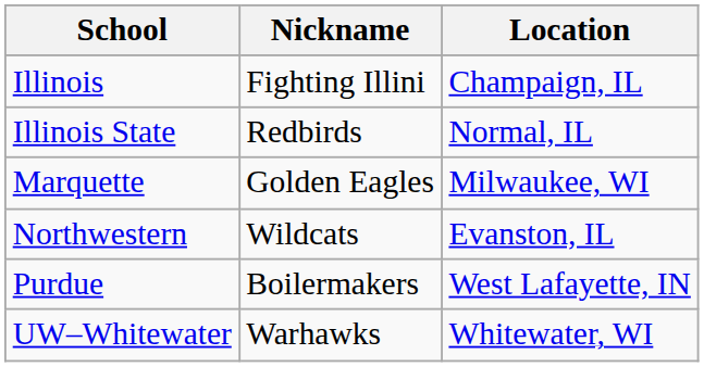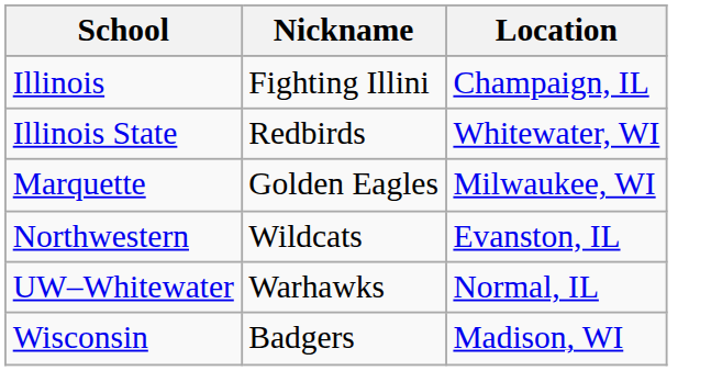 <table class="wikitable sortable">
 <tr>
 <th>School</th>
 <th>Nickname</th>
 <th>Location</th>
 </tr>
 <tr>
 <td><a href='#'>Illinois</a></td>
 <td>Fighting Illini</td>
 <td><a href='#'>Champaign, IL</a></td>
 </tr>
 <tr>
 <td><a href='#'>Illinois State</a></td>
 <td>Redbirds</td>
-<td><a href='#'>Normal, IL</a></td>
+<td><a href='#'>Whitewater, WI</a></td>
 </tr>
 <tr>
 <td><a href='#'>Marquette</a></td>
 <td>Golden Eagles</td>
 <td><a href='#'>Milwaukee, WI</a></td>
 </tr>
 <tr>
 <td><a href='#'>Northwestern</a></td>
 <td>Wildcats</td>
 <td><a href='#'>Evanston, IL</a></td>
 </tr>
 <tr>
-<td><a href='#'>Purdue</a></td>
-<td>Boilermakers</td>
-<td><a href='#'>West Lafayette, IN</a></td>
+<td><a href='#'>UW–Whitewater</a></td>
+<td>Warhawks</td>
+<td><a href='#'>Normal, IL</a></td>
 </tr>
 <tr>
-<td><a href='#'>UW–Whitewater</a></td>
-<td>Warhawks</td>
-<td><a href='#'>Whitewater, WI</a></td>
+<td><a href='#'>Wisconsin</a></td>
+<td>Badgers</td>
+<td><a href='#'>Madison, WI</a></td>
 </tr>
 </table>
